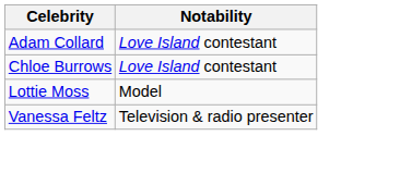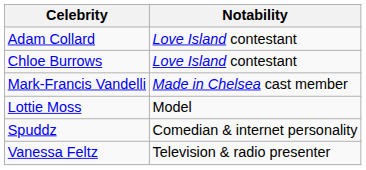 <table class="wikitable sortable">
 <tr>
 <th>Celebrity</th>
 <th>Notability</th>
 </tr>
 <tr>
 <td><a href='#'>Adam Collard</a></td>
 <td><em><a href='#'>Love Island</a></em> contestant</td>
 </tr>
 <tr>
 <td><a href='#'>Chloe Burrows</a></td>
 <td><em><a href='#'>Love Island</a></em> contestant</td>
 </tr>
 <tr>
+<td><a href='#'>Mark-Francis Vandelli</a></td>
+<td><em><a href='#'>Made in Chelsea</a></em> cast member</td>
+</tr>
+<tr>
 <td><a href='#'>Lottie Moss</a></td>
 <td>Model</td>
+</tr>
+<tr>
+<td><a href='#'>Spuddz</a></td>
+<td>Comedian & internet personality</td>
 </tr>
 <tr>
 <td><a href='#'>Vanessa Feltz</a></td>
 <td>Television & radio presenter</td>
 </tr>
 </table>
